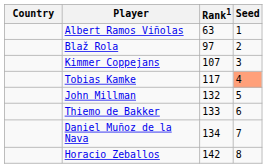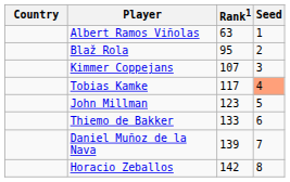 <table class="sortable wikitable">
 <tr>
 <th width="70">Country</th>
 <th width="175">Player</th>
 <th>Rank<sup>1</sup></th>
 <th>Seed</th>
 </tr>
 <tr>
 <td></td>
 <td><a href='#'>Albert Ramos Viñolas</a></td>
 <td>63</td>
 <td>1</td>
 </tr>
 <tr>
 <td></td>
 <td><a href='#'>Blaž Rola</a></td>
-<td>97</td>
+<td>95</td>
 <td>2</td>
 </tr>
 <tr>
 <td></td>
 <td><a href='#'>Kimmer Coppejans</a></td>
 <td>107</td>
 <td>3</td>
 </tr>
 <tr>
 <td></td>
 <td><a href='#'>Tobias Kamke</a></td>
 <td>117</td>
 <td style="background: lightsalmon;">4</td>
 </tr>
 <tr>
 <td></td>
 <td><a href='#'>John Millman</a></td>
-<td>132</td>
+<td>123</td>
 <td>5</td>
 </tr>
 <tr>
 <td></td>
 <td><a href='#'>Thiemo de Bakker</a></td>
 <td>133</td>
 <td>6</td>
 </tr>
 <tr>
 <td></td>
 <td><a href='#'>Daniel Muñoz de la Nava</a></td>
-<td>134</td>
+<td>139</td>
 <td>7</td>
 </tr>
 <tr>
 <td></td>
 <td><a href='#'>Horacio Zeballos</a></td>
 <td>142</td>
 <td>8</td>
 </tr>
 </table>
